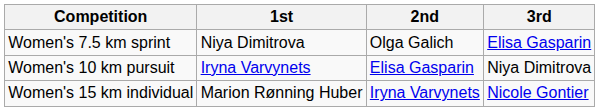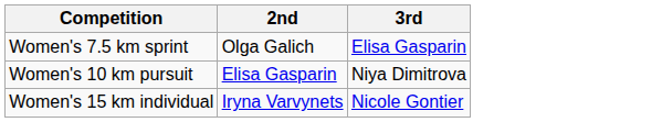 <table class="wikitable">
 <tr>
 <th>Competition</th>
-<th>1st</th>
 <th>2nd</th>
 <th>3rd</th>
 </tr>
 <tr>
 <td>Women's 7.5 km sprint</td>
-<td> Niya Dimitrova</td>
 <td> Olga Galich</td>
 <td> <a href='#'>Elisa Gasparin</a></td>
 </tr>
 <tr>
 <td>Women's 10 km pursuit</td>
-<td> <a href='#'>Iryna Varvynets</a></td>
 <td> <a href='#'>Elisa Gasparin</a></td>
 <td> Niya Dimitrova</td>
 </tr>
 <tr>
 <td>Women's 15 km individual</td>
-<td> Marion Rønning Huber</td>
 <td> <a href='#'>Iryna Varvynets</a></td>
 <td> <a href='#'>Nicole Gontier</a></td>
 </tr>
 </table>
